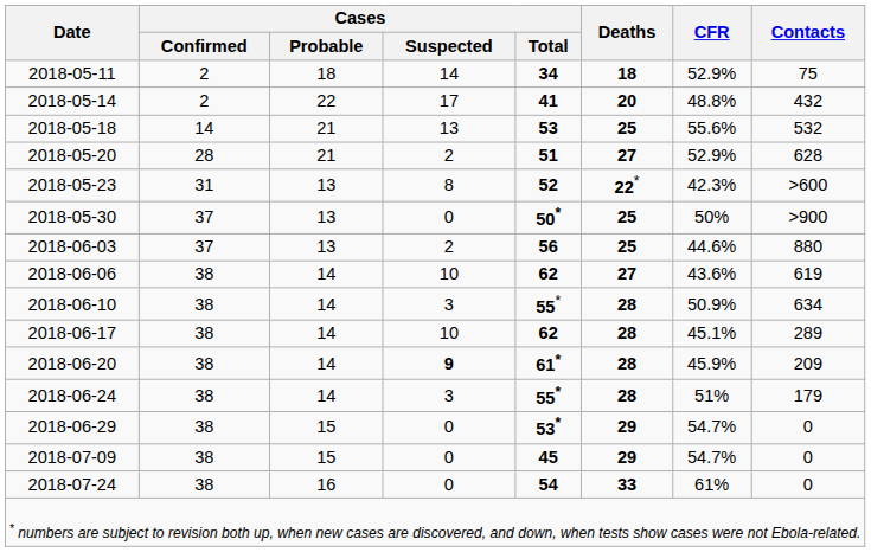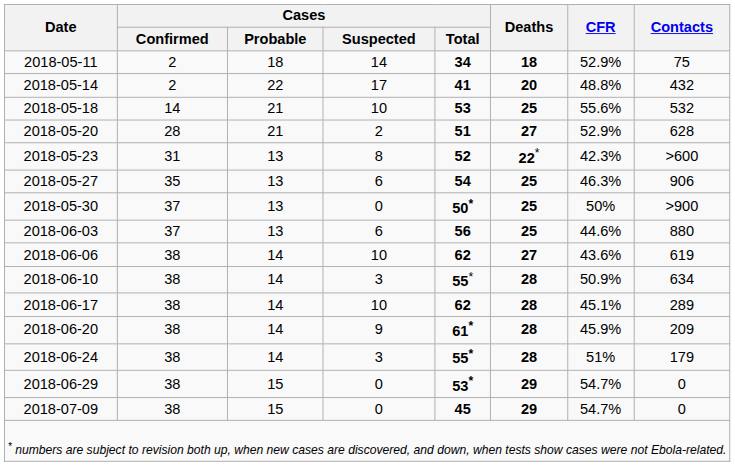 <table class="wikitable" style="text-align:center; margin-left: auto; margin-right: auto; border: none;">
 <tr>
 <th rowspan="2">Date</th>
 <th colspan="4">Cases</th>
 <th rowspan="2">Deaths</th>
 <th rowspan="2"><a href='#'>CFR</a></th>
 <th rowspan="2"><a href='#'>Contacts</a></th>
 </tr>
 <tr>
 <th>Confirmed</th>
 <th>Probable</th>
 <th>Suspected</th>
 <th>Total</th>
 </tr>
 <tr>
 <td>2018-05-11</td>
 <td>2</td>
 <td>18</td>
 <td>14</td>
 <td><strong>34</strong></td>
 <td><strong>18</strong></td>
 <td>52.9%</td>
 <td>75</td>
 </tr>
 <tr>
 <td>2018-05-14</td>
 <td>2</td>
 <td>22</td>
 <td>17</td>
 <td><strong>41</strong></td>
 <td><strong>20</strong></td>
 <td>48.8%</td>
 <td>432</td>
 </tr>
 <tr>
 <td>2018-05-18</td>
 <td>14</td>
 <td>21</td>
-<td>13</td>
+<td>10</td>
 <td><strong>53</strong></td>
 <td><strong>25</strong></td>
 <td>55.6%</td>
 <td>532</td>
 </tr>
 <tr>
 <td>2018-05-20</td>
 <td>28</td>
 <td>21</td>
 <td>2</td>
 <td><strong>51</strong></td>
 <td><strong>27</strong></td>
 <td>52.9%</td>
 <td>628</td>
 </tr>
 <tr>
 <td>2018-05-23</td>
 <td>31</td>
 <td>13</td>
 <td>8</td>
 <td><strong>52</strong></td>
 <td><strong>22</strong><sup>*</sup></td>
 <td>42.3%</td>
 <td>>600</td>
 </tr>
 <tr>
+<td>2018-05-27</td>
+<td>35</td>
+<td>13</td>
+<td>6</td>
+<td><strong>54</strong></td>
+<td><strong>25</strong></td>
+<td>46.3%</td>
+<td>906</td>
+</tr>
+<tr>
 <td>2018-05-30</td>
 <td>37</td>
 <td>13</td>
 <td>0</td>
 <td><strong>50<sup>*</sup></strong></td>
 <td><strong>25</strong></td>
 <td>50%</td>
 <td>>900</td>
 </tr>
 <tr>
 <td>2018-06-03</td>
 <td>37</td>
 <td>13</td>
-<td>2</td>
+<td>6</td>
 <td><strong>56</strong></td>
 <td><strong>25</strong></td>
 <td>44.6%</td>
 <td>880</td>
 </tr>
 <tr>
 <td>2018-06-06</td>
 <td>38</td>
 <td>14</td>
 <td>10</td>
 <td><strong>62</strong></td>
 <td><strong>27</strong></td>
 <td>43.6%</td>
 <td>619</td>
 </tr>
 <tr>
 <td>2018-06-10</td>
 <td>38</td>
 <td>14</td>
 <td>3</td>
 <td><strong>55</strong><sup>*</sup></td>
 <td><strong>28</strong></td>
 <td>50.9%</td>
 <td>634</td>
 </tr>
 <tr>
 <td>2018-06-17</td>
 <td>38</td>
 <td>14</td>
 <td>10</td>
 <td><strong>62</strong></td>
 <td><strong>28</strong></td>
 <td>45.1%</td>
 <td>289</td>
 </tr>
 <tr>
 <td>2018-06-20</td>
 <td>38</td>
 <td>14</td>
-<td><strong>9</strong></td>
+<td>9</td>
 <td><strong>61<sup>*</sup></strong></td>
 <td><strong>28</strong></td>
 <td>45.9%</td>
 <td>209</td>
 </tr>
 <tr>
 <td>2018-06-24</td>
 <td>38</td>
 <td>14</td>
 <td>3</td>
 <td><strong>55<sup>*</sup></strong></td>
 <td><strong>28</strong></td>
 <td>51%</td>
 <td>179</td>
 </tr>
 <tr>
 <td>2018-06-29</td>
 <td>38</td>
 <td>15</td>
 <td>0</td>
 <td><strong>53<sup>*</sup></strong></td>
 <td><strong>29</strong></td>
 <td>54.7%</td>
 <td>0</td>
 </tr>
 <tr>
 <td>2018-07-09</td>
 <td>38</td>
 <td>15</td>
 <td>0</td>
 <td><strong>45</strong></td>
 <td><strong>29</strong></td>
 <td>54.7%</td>
 <td>0</td>
 </tr>
 <tr>
-<td>2018-07-24</td>
-<td>38</td>
-<td>16</td>
-<td>0</td>
-<td><strong>54</strong></td>
-<td><strong>33</strong></td>
-<td>61%</td>
-<td>0</td>
-</tr>
-<tr>
 <td colspan=8 align=left><br><small><em><sup>*</sup> numbers are subject to revision both up, when new cases are discovered, and down, when tests show cases were not Ebola-related.</em></small></td>
 </tr>
 </table>
